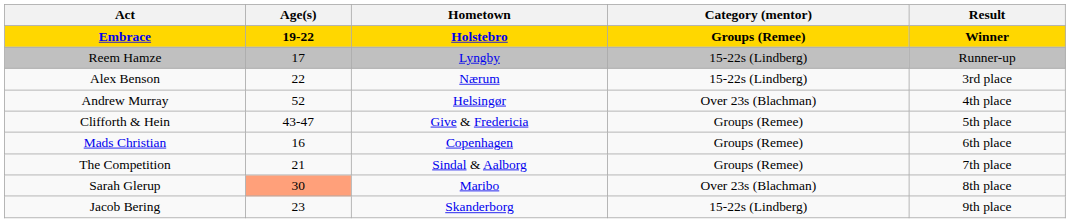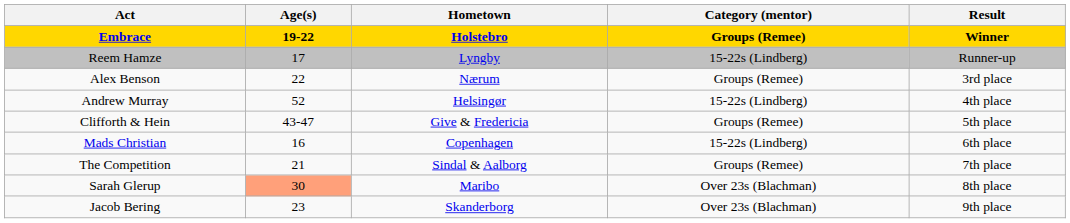 <table class="wikitable sortable" style="width:100%; text-align:center;">
 <tr>
 <th>Act</th>
 <th>Age(s)</th>
 <th>Hometown</th>
 <th>Category (mentor)</th>
 <th>Result</th>
 </tr>
 <tr style="background:gold">
 <td><strong><a href='#'>Embrace</a></strong></td>
 <td><strong>19-22</strong></td>
 <td><strong><a href='#'>Holstebro</a></strong></td>
 <td><strong>Groups (Remee)</strong></td>
 <td><strong>Winner</strong></td>
 </tr>
 <tr style="background:silver">
 <td>Reem Hamze</td>
 <td>17</td>
 <td><a href='#'>Lyngby</a></td>
 <td>15-22s (Lindberg)</td>
 <td>Runner-up</td>
 </tr>
 <tr>
 <td>Alex Benson</td>
 <td>22</td>
 <td><a href='#'>Nærum</a></td>
-<td>15-22s (Lindberg)</td>
+<td>Groups (Remee)</td>
 <td>3rd place</td>
 </tr>
 <tr>
 <td>Andrew Murray</td>
 <td>52</td>
 <td><a href='#'>Helsingør</a></td>
-<td>Over 23s (Blachman)</td>
+<td>15-22s (Lindberg)</td>
 <td>4th place</td>
 </tr>
 <tr>
 <td>Clifforth & Hein</td>
 <td>43-47</td>
 <td><a href='#'>Give</a> & <a href='#'>Fredericia</a></td>
 <td>Groups (Remee)</td>
 <td>5th place</td>
 </tr>
 <tr>
 <td><a href='#'>Mads Christian</a></td>
 <td>16</td>
 <td><a href='#'>Copenhagen</a></td>
-<td>Groups (Remee)</td>
+<td>15-22s (Lindberg)</td>
 <td>6th place</td>
 </tr>
 <tr>
 <td>The Competition</td>
 <td>21</td>
 <td><a href='#'>Sindal</a> & <a href='#'>Aalborg</a></td>
 <td>Groups (Remee)</td>
 <td>7th place</td>
 </tr>
 <tr>
 <td>Sarah Glerup</td>
 <td style="background: lightsalmon;">30</td>
 <td><a href='#'>Maribo</a></td>
 <td>Over 23s (Blachman)</td>
 <td>8th place</td>
 </tr>
 <tr>
 <td>Jacob Bering</td>
 <td>23</td>
 <td><a href='#'>Skanderborg</a></td>
-<td>15-22s (Lindberg)</td>
+<td>Over 23s (Blachman)</td>
 <td>9th place</td>
 </tr>
 </table>
